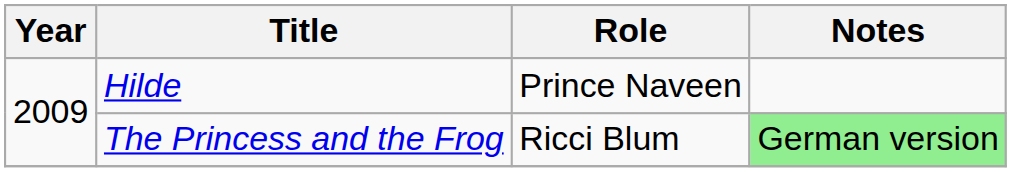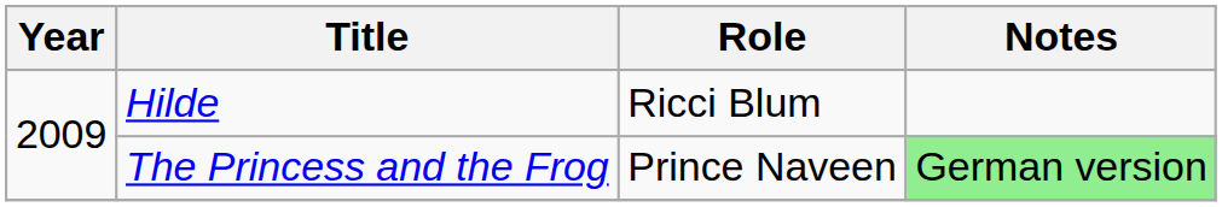 <table class="wikitable">
 <tr>
 <th>Year</th>
 <th>Title</th>
 <th>Role</th>
 <th>Notes</th>
 </tr>
 <tr>
 <td rowspan=2>2009</td>
 <td><em><a href='#'>Hilde</a></em></td>
-<td>Prince Naveen</td>
+<td>Ricci Blum</td>
 <td></td>
 </tr>
 <tr>
 <td><em><a href='#'>The Princess and the Frog</a></em></td>
-<td>Ricci Blum</td>
+<td>Prince Naveen</td>
 <td style="background: lightgreen;">German version</td>
 </tr>
 <tr>
 </tr>
 </table>
